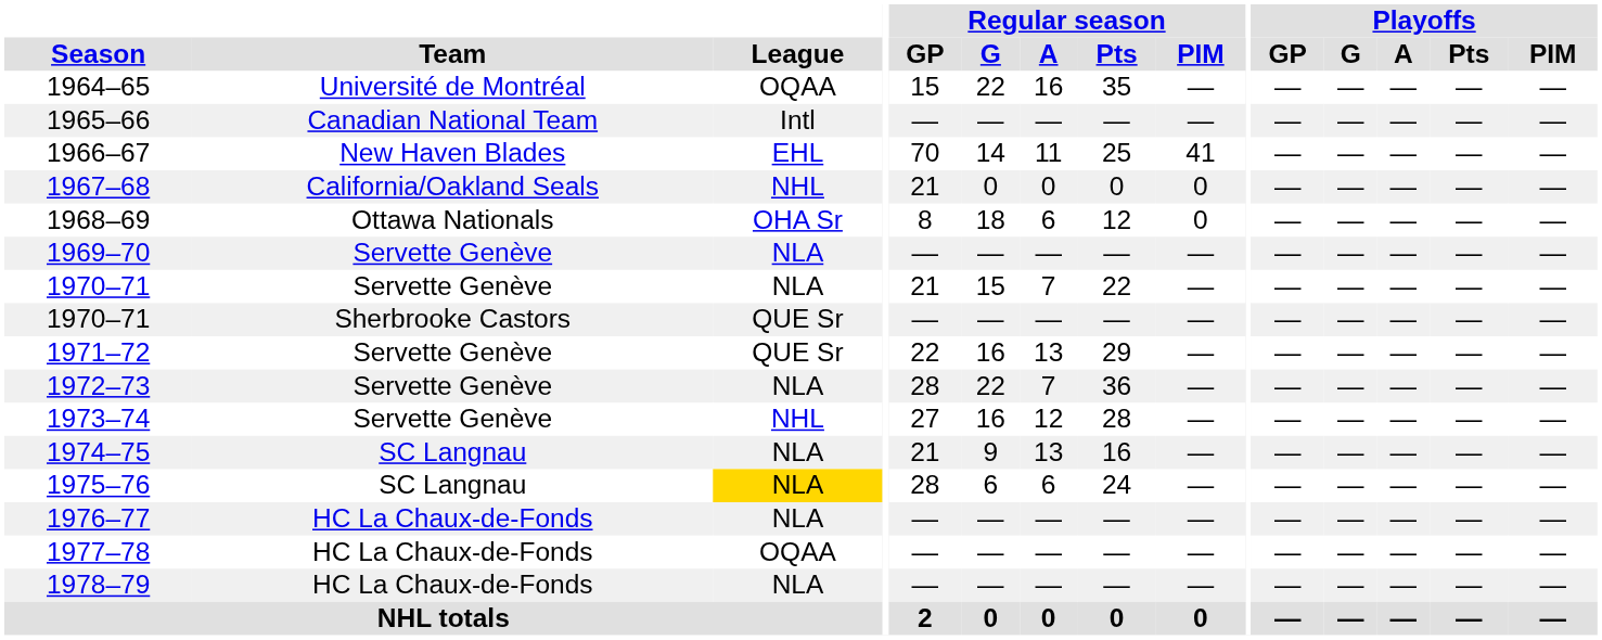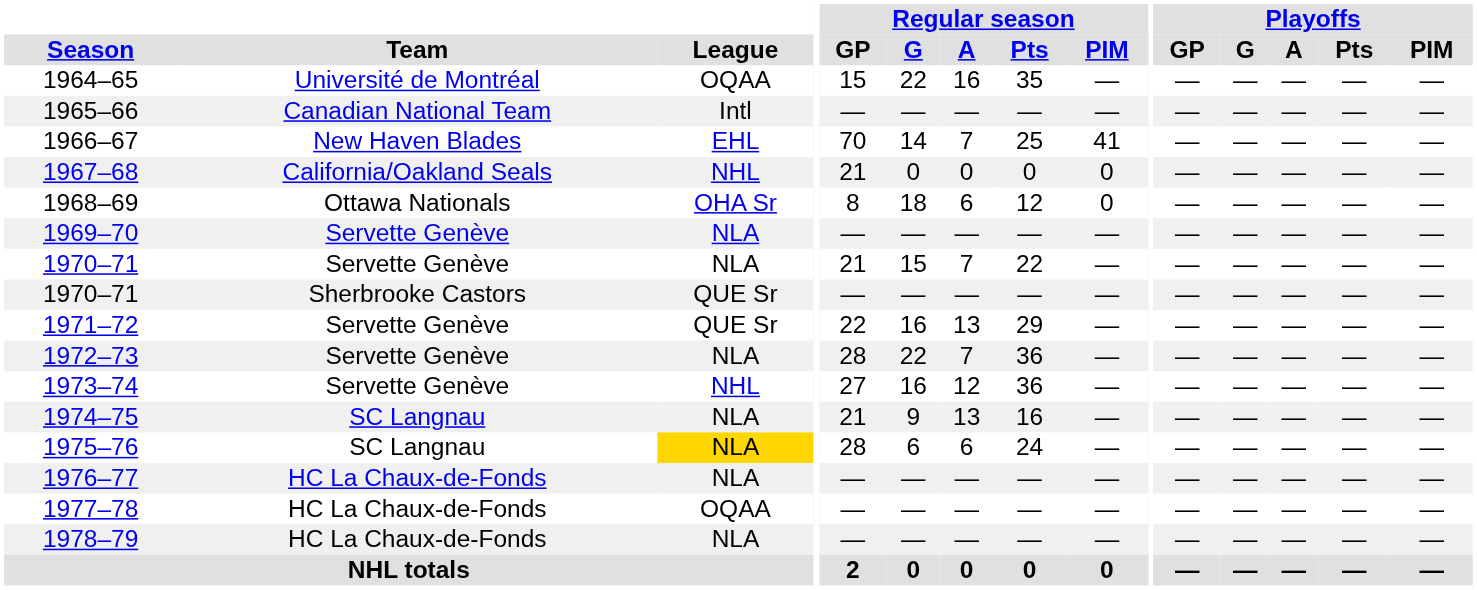 <table border="0" cellpadding="1" cellspacing="0" style="text-align:center; width:60em">
 <tr bgcolor="#e0e0e0">
 <th colspan="3" bgcolor="#ffffff"></th>
 <th rowspan="100" bgcolor="#ffffff"></th>
 <th colspan="5"><a href='#'>Regular season</a></th>
 <th rowspan="100" bgcolor="#ffffff"></th>
 <th colspan="5"><a href='#'>Playoffs</a></th>
 </tr>
 <tr bgcolor="#e0e0e0">
 <th><a href='#'>Season</a></th>
 <th>Team</th>
 <th>League</th>
 <th>GP</th>
 <th><a href='#'>G</a></th>
 <th><a href='#'>A</a></th>
 <th><a href='#'>Pts</a></th>
 <th><a href='#'>PIM</a></th>
 <th>GP</th>
 <th>G</th>
 <th>A</th>
 <th>Pts</th>
 <th>PIM</th>
 </tr>
 <tr>
 <td>1964–65</td>
 <td><a href='#'>Université de Montréal</a></td>
 <td>OQAA</td>
 <td>15</td>
 <td>22</td>
 <td>16</td>
 <td>35</td>
 <td>—</td>
 <td>—</td>
 <td>—</td>
 <td>—</td>
 <td>—</td>
 <td>—</td>
 </tr>
 <tr bgcolor="#f0f0f0">
 <td>1965–66</td>
 <td><a href='#'>Canadian National Team</a></td>
 <td>Intl</td>
 <td>—</td>
 <td>—</td>
 <td>—</td>
 <td>—</td>
 <td>—</td>
 <td>—</td>
 <td>—</td>
 <td>—</td>
 <td>—</td>
 <td>—</td>
 </tr>
 <tr>
 <td>1966–67</td>
 <td><a href='#'>New Haven Blades</a></td>
 <td><a href='#'>EHL</a></td>
 <td>70</td>
 <td>14</td>
-<td>11</td>
+<td>7</td>
 <td>25</td>
 <td>41</td>
 <td>—</td>
 <td>—</td>
 <td>—</td>
 <td>—</td>
 <td>—</td>
 </tr>
 <tr bgcolor="#f0f0f0">
 <td><a href='#'>1967–68</a></td>
 <td><a href='#'>California/Oakland Seals</a></td>
 <td><a href='#'>NHL</a></td>
 <td>21</td>
 <td>0</td>
 <td>0</td>
 <td>0</td>
 <td>0</td>
 <td>—</td>
 <td>—</td>
 <td>—</td>
 <td>—</td>
 <td>—</td>
 </tr>
 <tr>
 <td>1968–69</td>
 <td>Ottawa Nationals</td>
 <td><a href='#'>OHA Sr</a></td>
 <td>8</td>
 <td>18</td>
 <td>6</td>
 <td>12</td>
 <td>0</td>
 <td>—</td>
 <td>—</td>
 <td>—</td>
 <td>—</td>
 <td>—</td>
 </tr>
 <tr bgcolor="#f0f0f0">
 <td><a href='#'>1969–70</a></td>
 <td><a href='#'>Servette Genève</a></td>
 <td><a href='#'>NLA</a></td>
 <td>—</td>
 <td>—</td>
 <td>—</td>
 <td>—</td>
 <td>—</td>
 <td>—</td>
 <td>—</td>
 <td>—</td>
 <td>—</td>
 <td>—</td>
 </tr>
 <tr>
 <td><a href='#'>1970–71</a></td>
 <td>Servette Genève</td>
 <td>NLA</td>
 <td>21</td>
 <td>15</td>
 <td>7</td>
 <td>22</td>
 <td>—</td>
 <td>—</td>
 <td>—</td>
 <td>—</td>
 <td>—</td>
 <td>—</td>
 </tr>
 <tr bgcolor="#f0f0f0">
 <td>1970–71</td>
 <td>Sherbrooke Castors</td>
 <td>QUE Sr</td>
 <td>—</td>
 <td>—</td>
 <td>—</td>
 <td>—</td>
 <td>—</td>
 <td>—</td>
 <td>—</td>
 <td>—</td>
 <td>—</td>
 <td>—</td>
 </tr>
 <tr>
 <td><a href='#'>1971–72</a></td>
 <td>Servette Genève</td>
 <td>QUE Sr</td>
 <td>22</td>
 <td>16</td>
 <td>13</td>
 <td>29</td>
 <td>—</td>
 <td>—</td>
 <td>—</td>
 <td>—</td>
 <td>—</td>
 <td>—</td>
 </tr>
 <tr bgcolor="#f0f0f0">
 <td><a href='#'>1972–73</a></td>
 <td>Servette Genève</td>
 <td>NLA</td>
 <td>28</td>
 <td>22</td>
 <td>7</td>
 <td>36</td>
 <td>—</td>
 <td>—</td>
 <td>—</td>
 <td>—</td>
 <td>—</td>
 <td>—</td>
 </tr>
 <tr>
 <td><a href='#'>1973–74</a></td>
 <td>Servette Genève</td>
 <td><a href='#'>NHL</a></td>
 <td>27</td>
 <td>16</td>
 <td>12</td>
-<td>28</td>
+<td>36</td>
 <td>—</td>
 <td>—</td>
 <td>—</td>
 <td>—</td>
 <td>—</td>
 <td>—</td>
 </tr>
 <tr bgcolor="#f0f0f0">
 <td><a href='#'>1974–75</a></td>
 <td><a href='#'>SC Langnau</a></td>
 <td>NLA</td>
 <td>21</td>
 <td>9</td>
 <td>13</td>
 <td>16</td>
 <td>—</td>
 <td>—</td>
 <td>—</td>
 <td>—</td>
 <td>—</td>
 <td>—</td>
 </tr>
 <tr>
 <td><a href='#'>1975–76</a></td>
 <td>SC Langnau</td>
 <td style="background: gold;">NLA</td>
 <td>28</td>
 <td>6</td>
 <td>6</td>
 <td>24</td>
 <td>—</td>
 <td>—</td>
 <td>—</td>
 <td>—</td>
 <td>—</td>
 <td>—</td>
 </tr>
 <tr bgcolor="#f0f0f0">
 <td><a href='#'>1976–77</a></td>
 <td><a href='#'>HC La Chaux-de-Fonds</a></td>
 <td>NLA</td>
 <td>—</td>
 <td>—</td>
 <td>—</td>
 <td>—</td>
 <td>—</td>
 <td>—</td>
 <td>—</td>
 <td>—</td>
 <td>—</td>
 <td>—</td>
 </tr>
 <tr>
 <td><a href='#'>1977–78</a></td>
 <td>HC La Chaux-de-Fonds</td>
 <td>OQAA</td>
 <td>—</td>
 <td>—</td>
 <td>—</td>
 <td>—</td>
 <td>—</td>
 <td>—</td>
 <td>—</td>
 <td>—</td>
 <td>—</td>
 <td>—</td>
 </tr>
 <tr bgcolor="#f0f0f0">
 <td><a href='#'>1978–79</a></td>
 <td>HC La Chaux-de-Fonds</td>
 <td>NLA</td>
 <td>—</td>
 <td>—</td>
 <td>—</td>
 <td>—</td>
 <td>—</td>
 <td>—</td>
 <td>—</td>
 <td>—</td>
 <td>—</td>
 <td>—</td>
 </tr>
 <tr bgcolor="#e0e0e0">
 <th colspan="3">NHL totals</th>
 <th>2</th>
 <th>0</th>
 <th>0</th>
 <th>0</th>
 <th>0</th>
 <th>—</th>
 <th>—</th>
 <th>—</th>
 <th>—</th>
 <th>—</th>
 </tr>
 </table>
